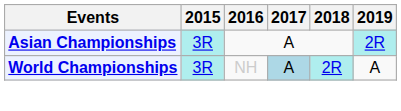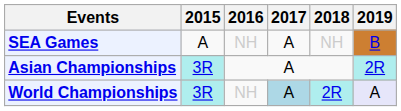 <table class="wikitable" style="font-size: 90%; text-align:center">
 <tr>
 <th>Events</th>
 <th>2015</th>
 <th>2016</th>
 <th>2017</th>
 <th>2018</th>
 <th>2019</th>
+</tr>
+<tr>
+<td bgcolor="#ECF2FF"; align="left"><strong><a href='#'>SEA Games</a></strong></td>
+<td>A</td>
+<td style=color:#ccc>NH</td>
+<td>A</td>
+<td style=color:#ccc>NH</td>
+<td bgcolor=CD7F32><a href='#'>B</a></td>
 </tr>
 <tr>
 <td bgcolor="#ECF2FF"; align="left"><strong><a href='#'>Asian Championships</a></strong></td>
 <td bgcolor=AFEEEE><a href='#'>3R</a></td>
 <td colspan="3">A</td>
 <td bgcolor=AFEEEE><a href='#'>2R</a></td>
 </tr>
 <tr>
 <td bgcolor="#ECF2FF"; align="left"><strong><a href='#'>World Championships</a></strong></td>
 <td bgcolor=AFEEEE><a href='#'>3R</a></td>
 <td style=color:#ccc>NH</td>
 <td style="background: lightblue;">A</td>
 <td bgcolor=AFEEEE><a href='#'>2R</a></td>
-<td>A</td>
+<td style="background: lavender;">A</td>
 </tr>
 </table>
